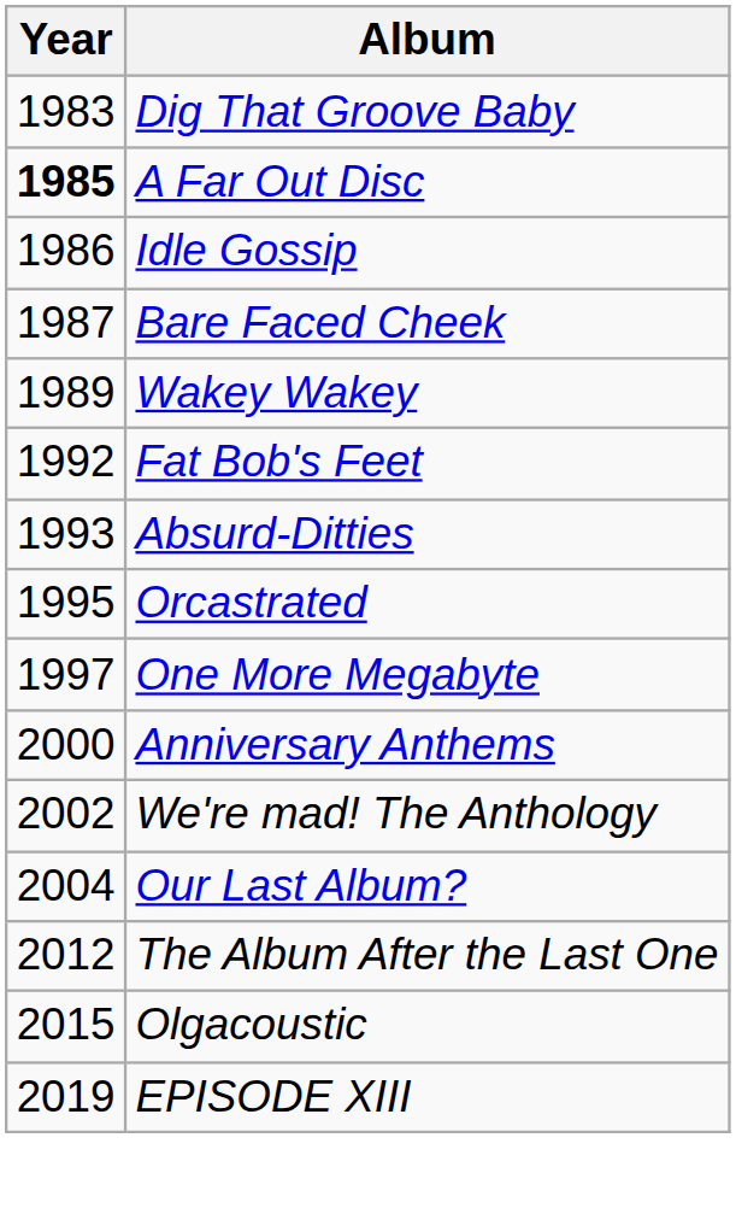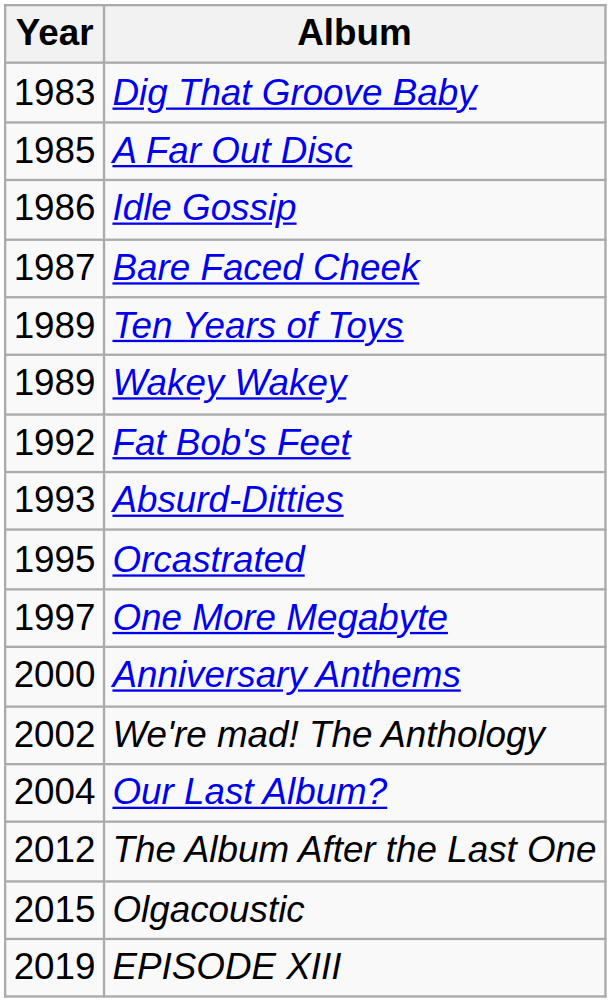 <table class="wikitable">
 <tr>
 <th>Year</th>
 <th>Album</th>
 </tr>
 <tr>
 <td>1983</td>
 <td><em><a href='#'>Dig That Groove Baby</a></em></td>
 </tr>
 <tr>
-<td><strong>1985</strong></td>
+<td>1985</td>
 <td><em><a href='#'>A Far Out Disc</a></em></td>
 </tr>
 <tr>
 <td>1986</td>
 <td><em><a href='#'>Idle Gossip</a></em></td>
 </tr>
 <tr>
 <td>1987</td>
 <td><em><a href='#'>Bare Faced Cheek</a></em></td>
+</tr>
+<tr>
+<td>1989</td>
+<td><em><a href='#'>Ten Years of Toys</a></em></td>
 </tr>
 <tr>
 <td>1989</td>
 <td><em><a href='#'>Wakey Wakey</a></em></td>
 </tr>
 <tr>
 <td>1992</td>
 <td><em><a href='#'>Fat Bob's Feet</a></em></td>
 </tr>
 <tr>
 <td>1993</td>
 <td><em><a href='#'>Absurd-Ditties</a></em></td>
 </tr>
 <tr>
 <td>1995</td>
 <td><em><a href='#'>Orcastrated</a></em></td>
 </tr>
 <tr>
 <td>1997</td>
 <td><em><a href='#'>One More Megabyte</a></em></td>
 </tr>
 <tr>
 <td>2000</td>
 <td><em><a href='#'>Anniversary Anthems</a></em></td>
 </tr>
 <tr>
 <td>2002</td>
 <td><em>We're mad! The Anthology</em></td>
 </tr>
 <tr>
 <td>2004</td>
 <td><em><a href='#'>Our Last Album?</a></em></td>
 </tr>
 <tr>
 <td>2012</td>
 <td><em>The Album After the Last One</em></td>
 </tr>
 <tr>
 <td>2015</td>
 <td><em>Olgacoustic</em></td>
 </tr>
 <tr>
 <td>2019</td>
 <td><em>EPISODE XIII</em></td>
 </tr>
 </table>
